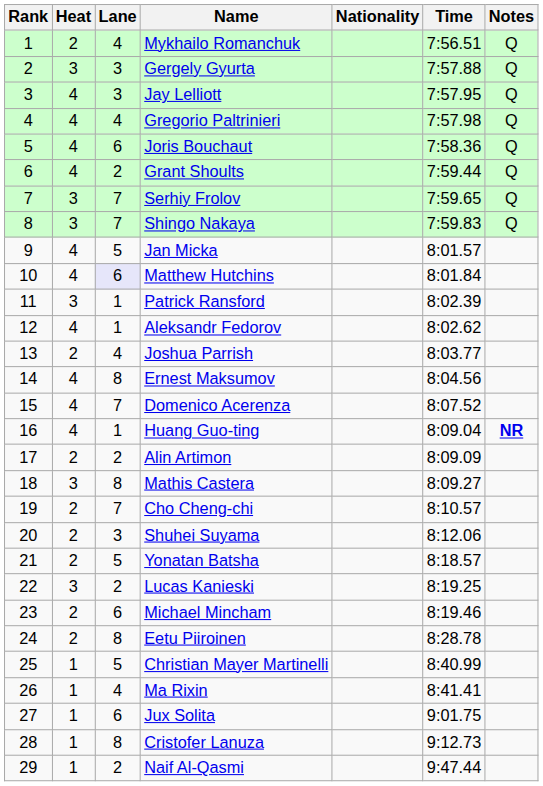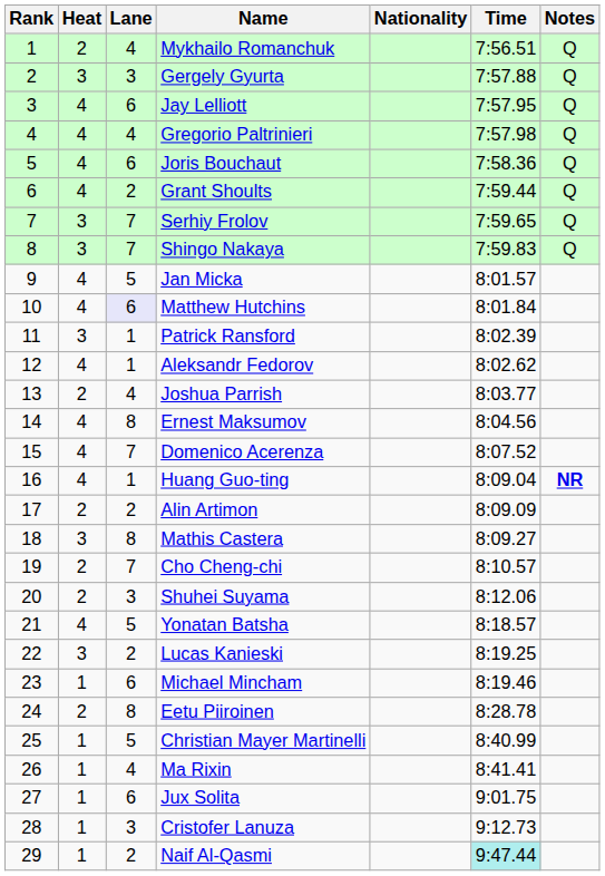 <table class="wikitable sortable" style="text-align:center">
 <tr>
 <th>Rank</th>
 <th>Heat</th>
 <th>Lane</th>
 <th>Name</th>
 <th>Nationality</th>
 <th>Time</th>
 <th>Notes</th>
 </tr>
 <tr bgcolor=ccffcc>
 <td>1</td>
 <td>2</td>
 <td>4</td>
 <td align="left"><a href='#'>Mykhailo Romanchuk</a></td>
 <td align="left"></td>
 <td>7:56.51</td>
 <td>Q</td>
 </tr>
 <tr bgcolor=ccffcc>
 <td>2</td>
 <td>3</td>
 <td>3</td>
 <td align="left"><a href='#'>Gergely Gyurta</a></td>
 <td align="left"></td>
 <td>7:57.88</td>
 <td>Q</td>
 </tr>
 <tr bgcolor=ccffcc>
 <td>3</td>
 <td>4</td>
-<td>3</td>
+<td>6</td>
 <td align="left"><a href='#'>Jay Lelliott</a></td>
 <td align="left"></td>
 <td>7:57.95</td>
 <td>Q</td>
 </tr>
 <tr bgcolor=ccffcc>
 <td>4</td>
 <td>4</td>
 <td>4</td>
 <td align="left"><a href='#'>Gregorio Paltrinieri</a></td>
 <td align="left"></td>
 <td>7:57.98</td>
 <td>Q</td>
 </tr>
 <tr bgcolor=ccffcc>
 <td>5</td>
 <td>4</td>
 <td>6</td>
 <td align="left"><a href='#'>Joris Bouchaut</a></td>
 <td align="left"></td>
 <td>7:58.36</td>
 <td>Q</td>
 </tr>
 <tr bgcolor=ccffcc>
 <td>6</td>
 <td>4</td>
 <td>2</td>
 <td align="left"><a href='#'>Grant Shoults</a></td>
 <td align="left"></td>
 <td>7:59.44</td>
 <td>Q</td>
 </tr>
 <tr bgcolor=ccffcc>
 <td>7</td>
 <td>3</td>
 <td>7</td>
 <td align="left"><a href='#'>Serhiy Frolov</a></td>
 <td align="left"></td>
 <td>7:59.65</td>
 <td>Q</td>
 </tr>
 <tr bgcolor=ccffcc>
 <td>8</td>
 <td>3</td>
 <td>7</td>
 <td align="left"><a href='#'>Shingo Nakaya</a></td>
 <td align="left"></td>
 <td>7:59.83</td>
 <td>Q</td>
 </tr>
 <tr>
 <td>9</td>
 <td>4</td>
 <td>5</td>
 <td align="left"><a href='#'>Jan Micka</a></td>
 <td align="left"></td>
 <td>8:01.57</td>
 <td></td>
 </tr>
 <tr>
 <td>10</td>
 <td>4</td>
 <td style="background: lavender;">6</td>
 <td align="left"><a href='#'>Matthew Hutchins</a></td>
 <td align="left"></td>
 <td>8:01.84</td>
 <td></td>
 </tr>
 <tr>
 <td>11</td>
 <td>3</td>
 <td>1</td>
 <td align="left"><a href='#'>Patrick Ransford</a></td>
 <td align="left"></td>
 <td>8:02.39</td>
 <td></td>
 </tr>
 <tr>
 <td>12</td>
 <td>4</td>
 <td>1</td>
 <td align="left"><a href='#'>Aleksandr Fedorov</a></td>
 <td align="left"></td>
 <td>8:02.62</td>
 <td></td>
 </tr>
 <tr>
 <td>13</td>
 <td>2</td>
 <td>4</td>
 <td align="left"><a href='#'>Joshua Parrish</a></td>
 <td align="left"></td>
 <td>8:03.77</td>
 <td></td>
 </tr>
 <tr>
 <td>14</td>
 <td>4</td>
 <td>8</td>
 <td align="left"><a href='#'>Ernest Maksumov</a></td>
 <td align="left"></td>
 <td>8:04.56</td>
 <td></td>
 </tr>
 <tr>
 <td>15</td>
 <td>4</td>
 <td>7</td>
 <td align="left"><a href='#'>Domenico Acerenza</a></td>
 <td align="left"></td>
 <td>8:07.52</td>
 <td></td>
 </tr>
 <tr>
 <td>16</td>
 <td>4</td>
 <td>1</td>
 <td align="left"><a href='#'>Huang Guo-ting</a></td>
 <td align="left"></td>
 <td>8:09.04</td>
 <td><strong><a href='#'>NR</a></strong></td>
 </tr>
 <tr>
 <td>17</td>
 <td>2</td>
 <td>2</td>
 <td align="left"><a href='#'>Alin Artimon</a></td>
 <td align="left"></td>
 <td>8:09.09</td>
 <td></td>
 </tr>
 <tr>
 <td>18</td>
 <td>3</td>
 <td>8</td>
 <td align="left"><a href='#'>Mathis Castera</a></td>
 <td align="left"></td>
 <td>8:09.27</td>
 <td></td>
 </tr>
 <tr>
 <td>19</td>
 <td>2</td>
 <td>7</td>
 <td align="left"><a href='#'>Cho Cheng-chi</a></td>
 <td align="left"></td>
 <td>8:10.57</td>
 <td></td>
 </tr>
 <tr>
 <td>20</td>
 <td>2</td>
 <td>3</td>
 <td align="left"><a href='#'>Shuhei Suyama</a></td>
 <td align="left"></td>
 <td>8:12.06</td>
 <td></td>
 </tr>
 <tr>
 <td>21</td>
-<td>2</td>
+<td>4</td>
 <td>5</td>
 <td align="left"><a href='#'>Yonatan Batsha</a></td>
 <td align="left"></td>
 <td>8:18.57</td>
 <td></td>
 </tr>
 <tr>
 <td>22</td>
 <td>3</td>
 <td>2</td>
 <td align="left"><a href='#'>Lucas Kanieski</a></td>
 <td align="left"></td>
 <td>8:19.25</td>
 <td></td>
 </tr>
 <tr>
 <td>23</td>
-<td>2</td>
+<td>1</td>
 <td>6</td>
 <td align="left"><a href='#'>Michael Mincham</a></td>
 <td align="left"></td>
 <td>8:19.46</td>
 <td></td>
 </tr>
 <tr>
 <td>24</td>
 <td>2</td>
 <td>8</td>
 <td align="left"><a href='#'>Eetu Piiroinen</a></td>
 <td align="left"></td>
 <td>8:28.78</td>
 <td></td>
 </tr>
 <tr>
 <td>25</td>
 <td>1</td>
 <td>5</td>
 <td align="left"><a href='#'>Christian Mayer Martinelli</a></td>
 <td align="left"></td>
 <td>8:40.99</td>
 <td></td>
 </tr>
 <tr>
 <td>26</td>
 <td>1</td>
 <td>4</td>
 <td align="left"><a href='#'>Ma Rixin</a></td>
 <td align="left"></td>
 <td>8:41.41</td>
 <td></td>
 </tr>
 <tr>
 <td>27</td>
 <td>1</td>
 <td>6</td>
 <td align="left"><a href='#'>Jux Solita</a></td>
 <td align="left"></td>
 <td>9:01.75</td>
 <td></td>
 </tr>
 <tr>
 <td>28</td>
 <td>1</td>
-<td>8</td>
+<td>3</td>
 <td align="left"><a href='#'>Cristofer Lanuza</a></td>
 <td align="left"></td>
 <td>9:12.73</td>
 <td></td>
 </tr>
 <tr>
 <td>29</td>
 <td>1</td>
 <td>2</td>
 <td align="left"><a href='#'>Naif Al-Qasmi</a></td>
 <td align="left"></td>
-<td>9:47.44</td>
+<td style="background: paleturquoise;">9:47.44</td>
 <td></td>
 </tr>
 </table>
